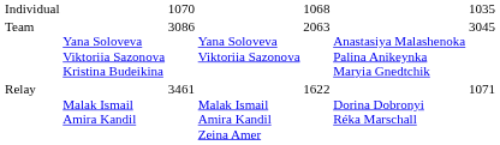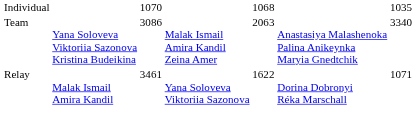 <table>
 <tr style="vertical-align:top;">
 <td>Individual</td>
 <td></td>
 <td>1070</td>
 <td></td>
 <td>1068</td>
 <td></td>
 <td>1035</td>
 </tr>
 <tr style="vertical-align:top;">
 <td>Team</td>
 <td><br><a href='#'>Yana Soloveva</a><br><a href='#'>Viktoriia Sazonova</a><br><a href='#'>Kristina Budeikina</a></td>
 <td>3086</td>
-<td><br><a href='#'>Yana Soloveva</a><br><a href='#'>Viktoriia Sazonova</a></td>
+<td><br><a href='#'>Malak Ismail</a><br><a href='#'>Amira Kandil</a><br><a href='#'>Zeina Amer</a></td>
 <td>2063</td>
 <td><br><a href='#'>Anastasiya Malashenoka</a><br><a href='#'>Palina Anikeynka</a><br><a href='#'>Maryia Gnedtchik</a></td>
-<td>3045</td>
+<td>3340</td>
 </tr>
 <tr style="vertical-align:top;">
 <td>Relay</td>
 <td><br><a href='#'>Malak Ismail</a><br><a href='#'>Amira Kandil</a></td>
 <td>3461</td>
-<td><br><a href='#'>Malak Ismail</a><br><a href='#'>Amira Kandil</a><br><a href='#'>Zeina Amer</a></td>
+<td><br><a href='#'>Yana Soloveva</a><br><a href='#'>Viktoriia Sazonova</a></td>
 <td>1622</td>
 <td><br><a href='#'>Dorina Dobronyi</a><br><a href='#'>Réka Marschall</a></td>
 <td>1071</td>
 </tr>
 </table>
